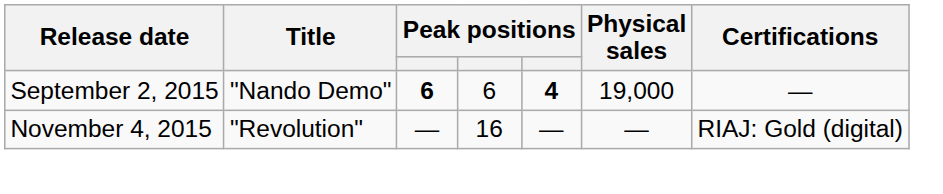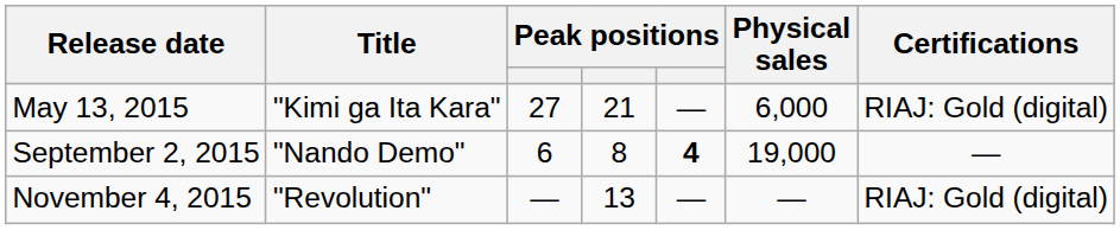 <table class="wikitable">
 <tr>
 <th rowspan="2">Release date</th>
 <th rowspan="2">Title</th>
 <th colspan="3">Peak positions</th>
 <th rowspan="2">Physical<br>sales</th>
 <th rowspan="2">Certifications</th>
 </tr>
 <tr>
 <th></th>
 <th></th>
 <th></th>
 </tr>
 <tr>
+<td>May 13, 2015</td>
+<td align="center">"Kimi ga Ita Kara"</td>
+<td align="center">27</td>
+<td align="center">21</td>
+<td align="center">—</td>
+<td align="center">6,000</td>
+<td>RIAJ: Gold (digital)</td>
+</tr>
+<tr>
 <td>September 2, 2015</td>
 <td>"Nando Demo"</td>
-<td align="center"><strong>6</strong></td>
 <td align="center">6</td>
+<td align="center">8</td>
 <td align="center"><strong>4</strong></td>
 <td align="center">19,000</td>
 <td align="center">—</td>
 </tr>
 <tr>
 <td>November 4, 2015</td>
 <td>"Revolution"</td>
 <td align="center">—</td>
-<td align="center">16</td>
+<td align="center">13</td>
 <td align="center">—</td>
 <td align="center">—</td>
 <td>RIAJ: Gold (digital)</td>
 </tr>
 </table>
